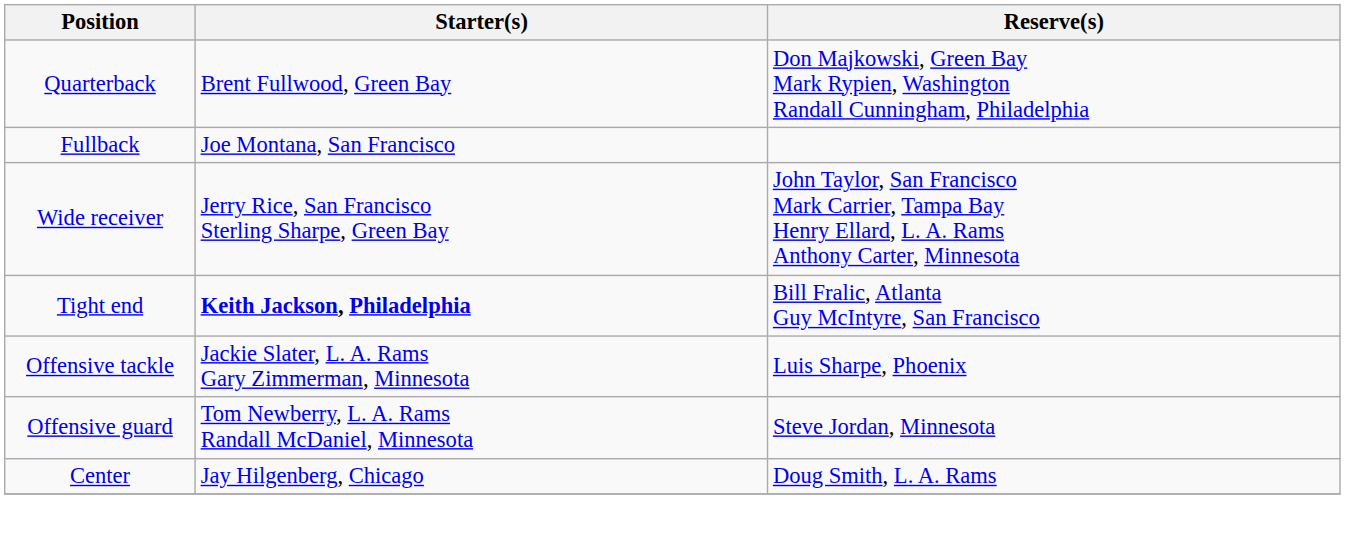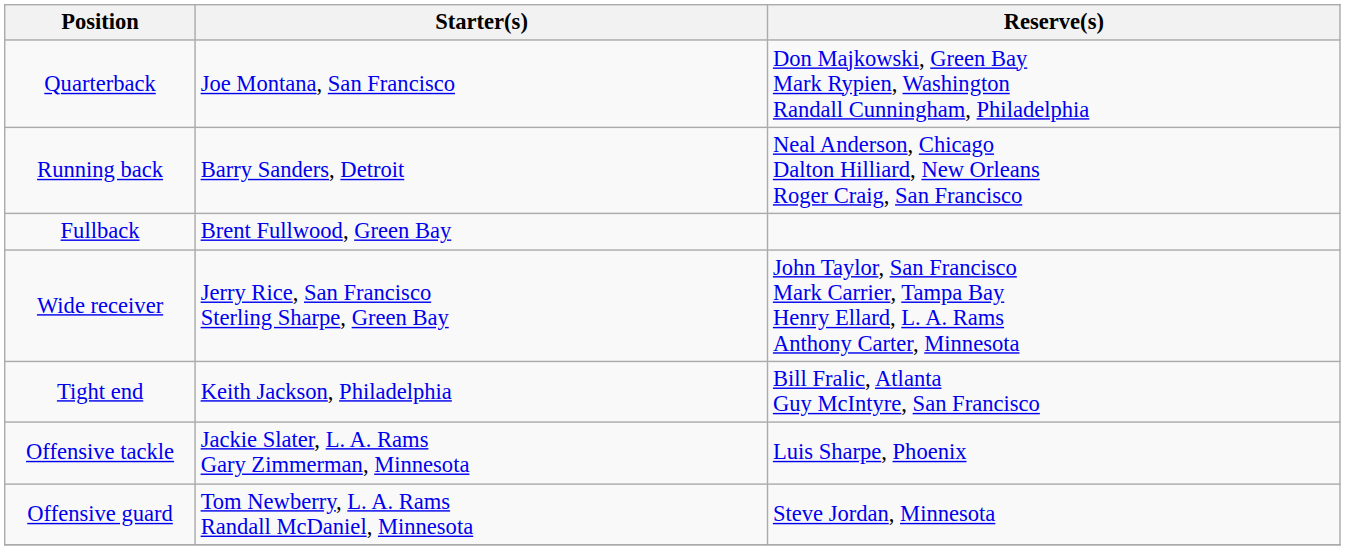 <table class="wikitable" width=75%>
 <tr>
 <th width=10%>Position</th>
 <th width=30%>Starter(s)</th>
 <th width=30%>Reserve(s)</th>
 </tr>
 <tr>
 <td align=center><a href='#'>Quarterback</a></td>
-<td> <a href='#'>Brent Fullwood</a>, <a href='#'>Green Bay</a></td>
+<td> <a href='#'>Joe Montana</a>, <a href='#'>San Francisco</a></td>
 <td> <a href='#'>Don Majkowski</a>, <a href='#'>Green Bay</a><br> <a href='#'>Mark Rypien</a>, <a href='#'>Washington</a><br> <a href='#'>Randall Cunningham</a>, <a href='#'>Philadelphia</a></td>
 </tr>
 <tr>
+<td align=center><a href='#'>Running back</a></td>
+<td> <a href='#'>Barry Sanders</a>, <a href='#'>Detroit</a></td>
+<td> <a href='#'>Neal Anderson</a>, <a href='#'>Chicago</a><br> <a href='#'>Dalton Hilliard</a>, <a href='#'>New Orleans</a><br> <a href='#'>Roger Craig</a>, <a href='#'>San Francisco</a></td>
+</tr>
+<tr>
 <td align=center><a href='#'>Fullback</a></td>
-<td> <a href='#'>Joe Montana</a>, <a href='#'>San Francisco</a></td>
+<td> <a href='#'>Brent Fullwood</a>, <a href='#'>Green Bay</a></td>
 <td></td>
 </tr>
 <tr>
 <td align=center><a href='#'>Wide receiver</a></td>
 <td> <a href='#'>Jerry Rice</a>, <a href='#'>San Francisco</a><br> <a href='#'>Sterling Sharpe</a>, <a href='#'>Green Bay</a></td>
 <td> <a href='#'>John Taylor</a>, <a href='#'>San Francisco</a><br> <a href='#'>Mark Carrier</a>, <a href='#'>Tampa Bay</a><br> <a href='#'>Henry Ellard</a>, <a href='#'>L. A. Rams</a><br> <a href='#'>Anthony Carter</a>, <a href='#'>Minnesota</a></td>
 </tr>
 <tr>
 <td align=center><a href='#'>Tight end</a></td>
-<td><strong> <a href='#'>Keith Jackson</a>, <a href='#'>Philadelphia</a></strong></td>
+<td> <a href='#'>Keith Jackson</a>, <a href='#'>Philadelphia</a></td>
 <td> <a href='#'>Bill Fralic</a>, <a href='#'>Atlanta</a><br> <a href='#'>Guy McIntyre</a>, <a href='#'>San Francisco</a></td>
 </tr>
 <tr>
 <td align=center><a href='#'>Offensive tackle</a></td>
 <td> <a href='#'>Jackie Slater</a>, <a href='#'>L. A. Rams</a><br> <a href='#'>Gary Zimmerman</a>, <a href='#'>Minnesota</a></td>
 <td> <a href='#'>Luis Sharpe</a>, <a href='#'>Phoenix</a></td>
 </tr>
 <tr>
 <td align=center><a href='#'>Offensive guard</a></td>
 <td> <a href='#'>Tom Newberry</a>, <a href='#'>L. A. Rams</a><br> <a href='#'>Randall McDaniel</a>, <a href='#'>Minnesota</a></td>
 <td> <a href='#'>Steve Jordan</a>, <a href='#'>Minnesota</a></td>
 </tr>
 <tr>
-<td align=center><a href='#'>Center</a></td>
-<td> <a href='#'>Jay Hilgenberg</a>, <a href='#'>Chicago</a></td>
-<td> <a href='#'>Doug Smith</a>, <a href='#'>L. A. Rams</a></td>
-</tr>
-<tr>
 </tr>
 </table>
